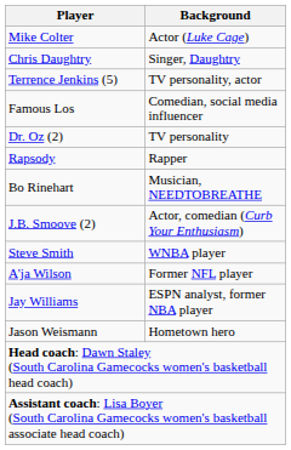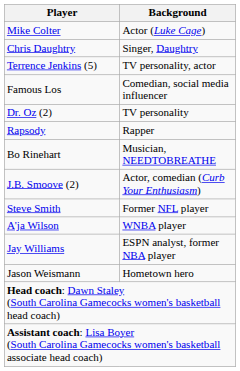 <table class="wikitable">
 <tr>
 <th width=160>Player</th>
 <th width=160>Background</th>
 </tr>
 <tr>
 <td><a href='#'>Mike Colter</a></td>
 <td>Actor (<em><a href='#'>Luke Cage</a></em>)</td>
 </tr>
 <tr>
 <td><a href='#'>Chris Daughtry</a></td>
 <td>Singer, <a href='#'>Daughtry</a></td>
 </tr>
 <tr>
 <td><a href='#'>Terrence Jenkins</a> (5)</td>
 <td>TV personality, actor</td>
 </tr>
 <tr>
 <td>Famous Los</td>
 <td>Comedian, social media influencer</td>
 </tr>
 <tr>
 <td><a href='#'>Dr. Oz</a> (2)</td>
 <td>TV personality</td>
 </tr>
 <tr>
 <td><a href='#'>Rapsody</a></td>
 <td>Rapper</td>
 </tr>
 <tr>
 <td>Bo Rinehart</td>
 <td>Musician, <a href='#'>NEEDTOBREATHE</a></td>
 </tr>
 <tr>
 <td><a href='#'>J.B. Smoove</a> (2)</td>
 <td>Actor, comedian (<em><a href='#'>Curb Your Enthusiasm</a></em>)</td>
 </tr>
 <tr>
 <td><a href='#'>Steve Smith</a></td>
-<td><a href='#'>WNBA</a> player</td>
+<td>Former <a href='#'>NFL</a> player</td>
 </tr>
 <tr>
 <td><a href='#'>A'ja Wilson</a></td>
-<td>Former <a href='#'>NFL</a> player</td>
+<td><a href='#'>WNBA</a> player</td>
 </tr>
 <tr>
 <td><a href='#'>Jay Williams</a></td>
 <td>ESPN analyst, former <a href='#'>NBA</a> player</td>
 </tr>
 <tr>
 <td>Jason Weismann</td>
 <td>Hometown hero</td>
 </tr>
 <tr>
 <td colspan="3"><strong>Head coach</strong>: <a href='#'>Dawn Staley</a><br>(<a href='#'>South Carolina Gamecocks women's basketball</a> head coach)</td>
 </tr>
 <tr>
 <td colspan="3"><strong>Assistant coach</strong>: <a href='#'>Lisa Boyer</a><br>(<a href='#'>South Carolina Gamecocks women's basketball</a> associate head coach)</td>
 </tr>
 </table>
